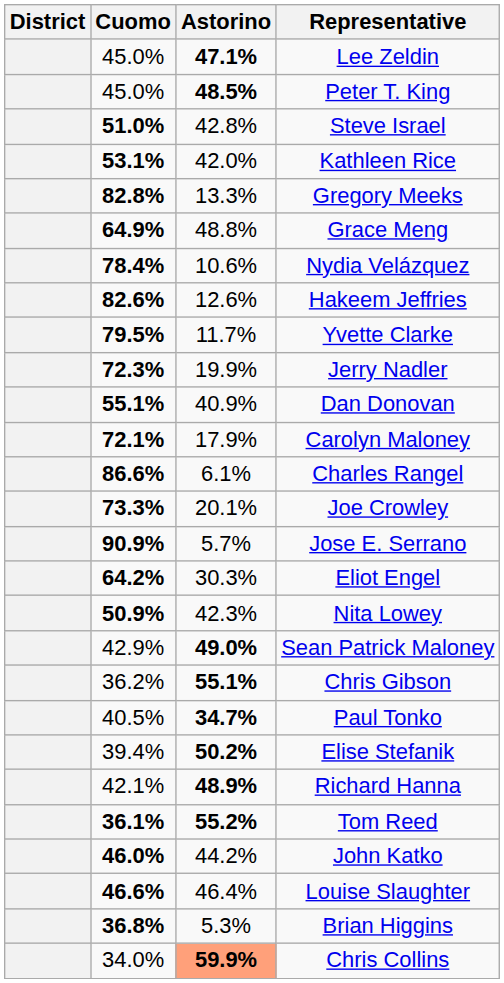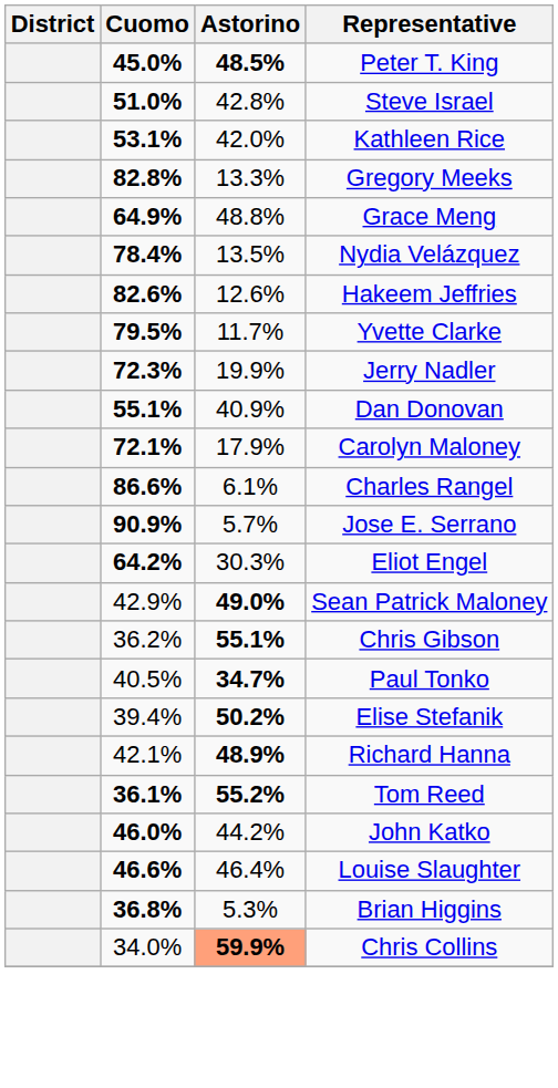 <table class=wikitable>
 <tr>
 <th>District</th>
 <th>Cuomo</th>
 <th>Astorino</th>
 <th>Representative</th>
 </tr>
 <tr align=center>
 <th></th>
-<td>45.0%</td>
-<td><strong>47.1%</strong></td>
-<td><a href='#'>Lee Zeldin</a></td>
-</tr>
-<tr align=center>
-<th></th>
-<td>45.0%</td>
+<td><strong>45.0%</strong></td>
 <td><strong>48.5%</strong></td>
 <td><a href='#'>Peter T. King</a></td>
 </tr>
 <tr align=center>
 <th></th>
 <td><strong>51.0%</strong></td>
 <td>42.8%</td>
 <td><a href='#'>Steve Israel</a></td>
 </tr>
 <tr align=center>
 <th></th>
 <td><strong>53.1%</strong></td>
 <td>42.0%</td>
 <td><a href='#'>Kathleen Rice</a></td>
 </tr>
 <tr align=center>
 <th></th>
 <td><strong>82.8%</strong></td>
 <td>13.3%</td>
 <td><a href='#'>Gregory Meeks</a></td>
 </tr>
 <tr align=center>
 <th></th>
 <td><strong>64.9%</strong></td>
 <td>48.8%</td>
 <td><a href='#'>Grace Meng</a></td>
 </tr>
 <tr align=center>
 <th></th>
 <td><strong>78.4%</strong></td>
-<td>10.6%</td>
+<td>13.5%</td>
 <td><a href='#'>Nydia Velázquez</a></td>
 </tr>
 <tr align=center>
 <th></th>
 <td><strong>82.6%</strong></td>
 <td>12.6%</td>
 <td><a href='#'>Hakeem Jeffries</a></td>
 </tr>
 <tr align=center>
 <th></th>
 <td><strong>79.5%</strong></td>
 <td>11.7%</td>
 <td><a href='#'>Yvette Clarke</a></td>
 </tr>
 <tr align=center>
 <th></th>
 <td><strong>72.3%</strong></td>
 <td>19.9%</td>
 <td><a href='#'>Jerry Nadler</a></td>
 </tr>
 <tr align=center>
 <th></th>
 <td><strong>55.1%</strong></td>
 <td>40.9%</td>
 <td><a href='#'>Dan Donovan</a></td>
 </tr>
 <tr align=center>
 <th></th>
 <td><strong>72.1%</strong></td>
 <td>17.9%</td>
 <td><a href='#'>Carolyn Maloney</a></td>
 </tr>
 <tr align=center>
 <th></th>
 <td><strong>86.6%</strong></td>
 <td>6.1%</td>
 <td><a href='#'>Charles Rangel</a></td>
 </tr>
 <tr align=center>
 <th></th>
-<td><strong>73.3%</strong></td>
-<td>20.1%</td>
-<td><a href='#'>Joe Crowley</a></td>
-</tr>
-<tr align=center>
-<th></th>
 <td><strong>90.9%</strong></td>
 <td>5.7%</td>
 <td><a href='#'>Jose E. Serrano</a></td>
 </tr>
 <tr align=center>
 <th></th>
 <td><strong>64.2%</strong></td>
 <td>30.3%</td>
 <td><a href='#'>Eliot Engel</a></td>
-</tr>
-<tr align=center>
-<th></th>
-<td><strong>50.9%</strong></td>
-<td>42.3%</td>
-<td><a href='#'>Nita Lowey</a></td>
 </tr>
 <tr align=center>
 <th></th>
 <td>42.9%</td>
 <td><strong>49.0%</strong></td>
 <td><a href='#'>Sean Patrick Maloney</a></td>
 </tr>
 <tr align=center>
 <th></th>
 <td>36.2%</td>
 <td><strong>55.1%</strong></td>
 <td><a href='#'>Chris Gibson</a></td>
 </tr>
 <tr align=center>
 <th></th>
 <td>40.5%</td>
 <td><strong>34.7%</strong></td>
 <td><a href='#'>Paul Tonko</a></td>
 </tr>
 <tr align=center>
 <th></th>
 <td>39.4%</td>
 <td><strong>50.2%</strong></td>
 <td><a href='#'>Elise Stefanik</a></td>
 </tr>
 <tr align=center>
 <th></th>
 <td>42.1%</td>
 <td><strong>48.9%</strong></td>
 <td><a href='#'>Richard Hanna</a></td>
 </tr>
 <tr align=center>
 <th></th>
 <td><strong>36.1%</strong></td>
 <td><strong>55.2%</strong></td>
 <td><a href='#'>Tom Reed</a></td>
 </tr>
 <tr align=center>
 <th></th>
 <td><strong>46.0%</strong></td>
 <td>44.2%</td>
 <td><a href='#'>John Katko</a></td>
 </tr>
 <tr align=center>
 <th></th>
 <td><strong>46.6%</strong></td>
 <td>46.4%</td>
 <td><a href='#'>Louise Slaughter</a></td>
 </tr>
 <tr align=center>
 <th></th>
 <td><strong>36.8%</strong></td>
 <td>5.3%</td>
 <td><a href='#'>Brian Higgins</a></td>
 </tr>
 <tr align=center>
 <th></th>
 <td>34.0%</td>
 <td style="background: lightsalmon;"><strong>59.9%</strong></td>
 <td><a href='#'>Chris Collins</a></td>
 </tr>
 <tr align=center>
 </tr>
 </table>
